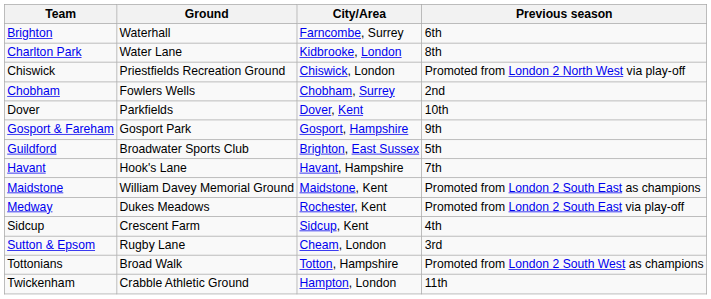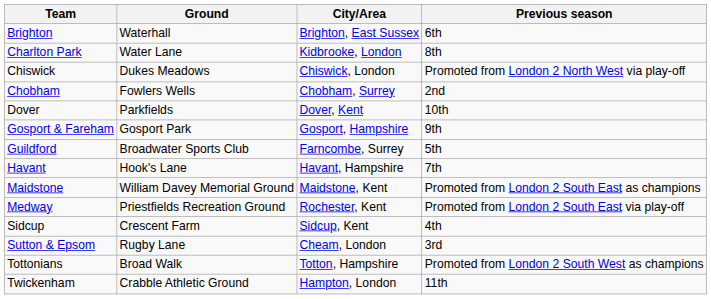 <table class="wikitable sortable">
 <tr>
 <th>Team</th>
 <th>Ground</th>
 <th>City/Area</th>
 <th>Previous season</th>
 </tr>
 <tr>
 <td><a href='#'>Brighton</a></td>
 <td>Waterhall</td>
-<td><a href='#'>Farncombe</a>, Surrey</td>
+<td><a href='#'>Brighton</a>, <a href='#'>East Sussex</a></td>
 <td>6th</td>
 </tr>
 <tr>
 <td><a href='#'>Charlton Park</a></td>
 <td>Water Lane</td>
 <td><a href='#'>Kidbrooke</a>, <a href='#'>London</a></td>
 <td>8th</td>
 </tr>
 <tr>
 <td>Chiswick</td>
-<td>Priestfields Recreation Ground</td>
+<td>Dukes Meadows</td>
 <td><a href='#'>Chiswick</a>, London</td>
 <td>Promoted from <a href='#'>London 2 North West</a> via play-off</td>
 </tr>
 <tr>
 <td><a href='#'>Chobham</a></td>
 <td>Fowlers Wells</td>
 <td><a href='#'>Chobham</a>, <a href='#'>Surrey</a></td>
 <td>2nd</td>
 </tr>
 <tr>
 <td>Dover</td>
 <td>Parkfields</td>
 <td><a href='#'>Dover</a>, <a href='#'>Kent</a></td>
 <td>10th</td>
 </tr>
 <tr>
 <td><a href='#'>Gosport & Fareham</a></td>
 <td>Gosport Park</td>
 <td><a href='#'>Gosport</a>, <a href='#'>Hampshire</a></td>
 <td>9th</td>
 </tr>
 <tr>
 <td><a href='#'>Guildford</a></td>
 <td>Broadwater Sports Club</td>
-<td><a href='#'>Brighton</a>, <a href='#'>East Sussex</a></td>
+<td><a href='#'>Farncombe</a>, Surrey</td>
 <td>5th</td>
 </tr>
 <tr>
 <td><a href='#'>Havant</a></td>
 <td>Hook's Lane</td>
 <td><a href='#'>Havant</a>, Hampshire</td>
 <td>7th</td>
 </tr>
 <tr>
 <td><a href='#'>Maidstone</a></td>
 <td>William Davey Memorial Ground</td>
 <td><a href='#'>Maidstone</a>, Kent</td>
 <td>Promoted from <a href='#'>London 2 South East</a> as champions</td>
 </tr>
 <tr>
 <td><a href='#'>Medway</a></td>
-<td>Dukes Meadows</td>
+<td>Priestfields Recreation Ground</td>
 <td><a href='#'>Rochester</a>, Kent</td>
 <td>Promoted from <a href='#'>London 2 South East</a> via play-off</td>
 </tr>
 <tr>
 <td>Sidcup</td>
 <td>Crescent Farm</td>
 <td><a href='#'>Sidcup</a>, Kent</td>
 <td>4th</td>
 </tr>
 <tr>
 <td><a href='#'>Sutton & Epsom</a></td>
 <td>Rugby Lane</td>
 <td><a href='#'>Cheam</a>, London</td>
 <td>3rd</td>
 </tr>
 <tr>
 <td>Tottonians</td>
 <td>Broad Walk</td>
 <td><a href='#'>Totton</a>, Hampshire</td>
 <td>Promoted from <a href='#'>London 2 South West</a> as champions</td>
 </tr>
 <tr>
 <td>Twickenham</td>
 <td>Crabble Athletic Ground</td>
 <td><a href='#'>Hampton</a>, London</td>
 <td>11th</td>
 </tr>
 </table>
